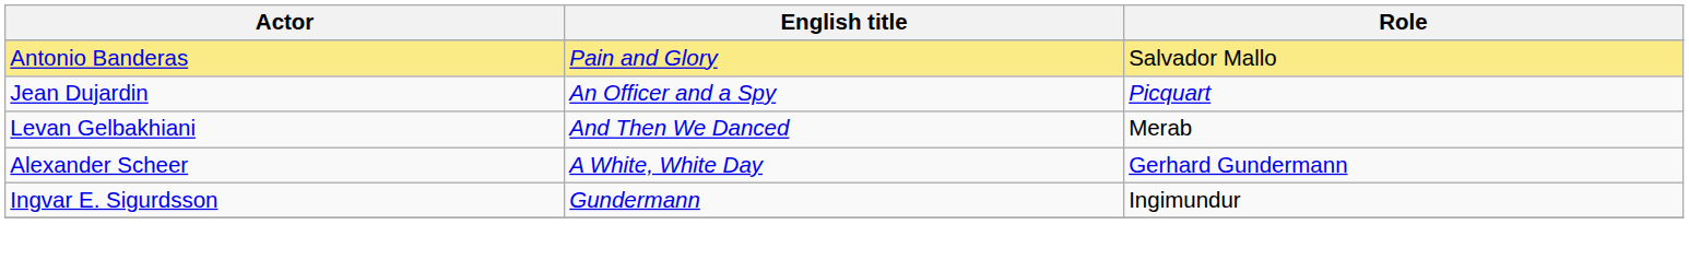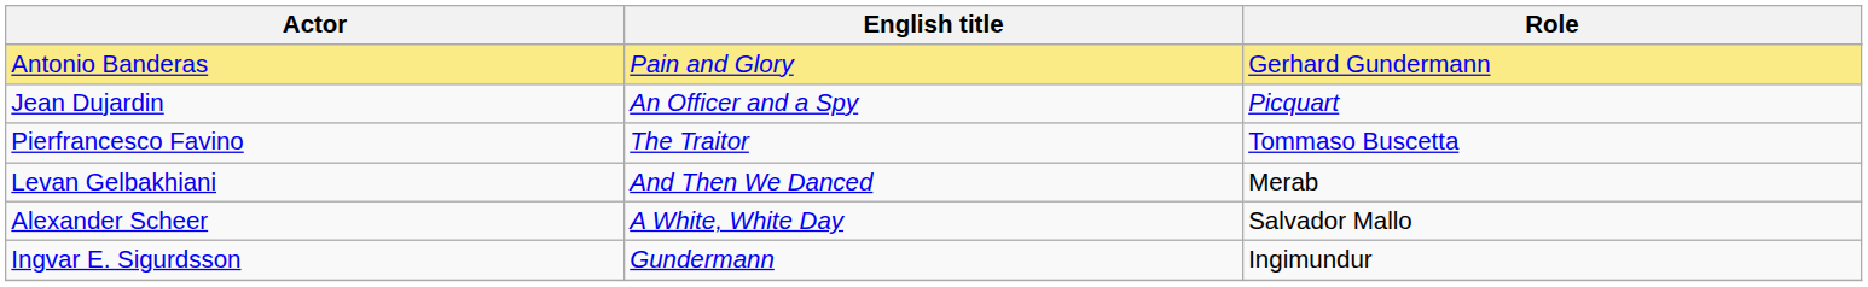 <table class="wikitable" width="95%" cellpadding="5">
 <tr>
 <th width="18%">Actor</th>
 <th width="18%">English title</th>
 <th width="18%">Role</th>
 </tr>
 <tr>
 </tr>
 <tr style="background:#FAEB86">
 <td>  <a href='#'>Antonio Banderas</a></td>
 <td><em><a href='#'>Pain and Glory</a></em></td>
-<td>Salvador Mallo</td>
+<td><a href='#'>Gerhard Gundermann</a></td>
 </tr>
 <tr>
 <td> <a href='#'>Jean Dujardin</a></td>
 <td><em><a href='#'>An Officer and a Spy</a></em></td>
 <td><em><a href='#'>Picquart</a></em></td>
+</tr>
+<tr>
+<td> <a href='#'>Pierfrancesco Favino</a></td>
+<td><em><a href='#'>The Traitor</a></em></td>
+<td><a href='#'>Tommaso Buscetta</a></td>
 </tr>
 <tr>
 <td> <a href='#'>Levan Gelbakhiani</a></td>
 <td><em><a href='#'>And Then We Danced</a></em></td>
 <td>Merab</td>
 </tr>
 <tr>
 <td> <a href='#'>Alexander Scheer</a></td>
 <td><em><a href='#'>A White, White Day</a></em></td>
-<td><a href='#'>Gerhard Gundermann</a></td>
+<td>Salvador Mallo</td>
 </tr>
 <tr>
 <td> <a href='#'>Ingvar E. Sigurdsson</a></td>
 <td><em><a href='#'>Gundermann</a></em></td>
 <td>Ingimundur</td>
 </tr>
 <tr>
 </tr>
 </table>
